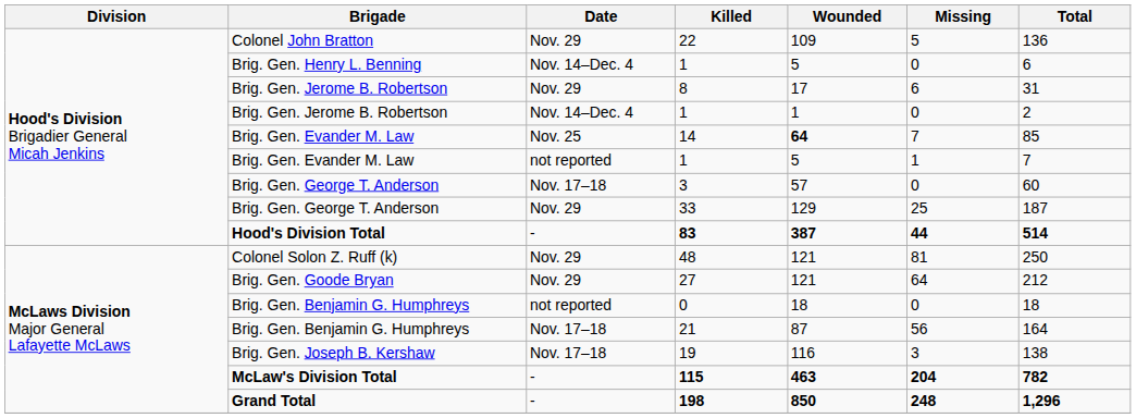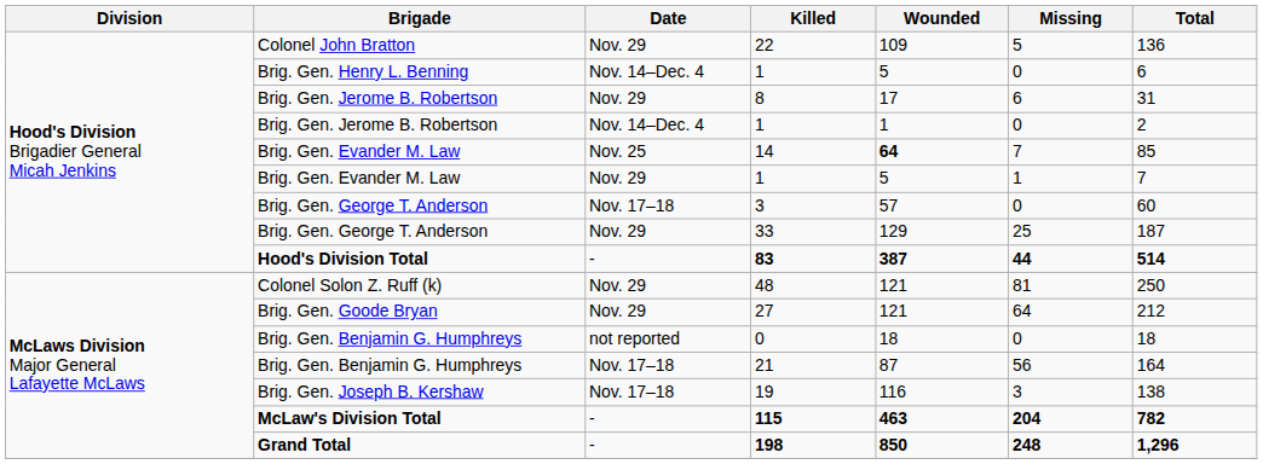 <table class="wikitable mw-collapsible mw-collapsed" style="text-align:left; width:60%;">
 <tr>
 <th width=12%>Division</th>
 <th width=16%>Brigade</th>
 <th width=8%>Date</th>
 <th width=6%>Killed</th>
 <th width=6%>Wounded</th>
 <th width=6%>Missing</th>
 <th width=6%>Total</th>
 </tr>
 <tr>
 <td rowspan=9><strong>Hood's Division</strong><br>Brigadier General<br><a href='#'>Micah Jenkins</a></td>
 <td>Colonel <a href='#'>John Bratton</a></td>
 <td>Nov. 29</td>
 <td>22</td>
 <td>109</td>
 <td>5</td>
 <td>136</td>
 </tr>
 <tr>
 <td>Brig. Gen. <a href='#'>Henry L. Benning</a></td>
 <td>Nov. 14–Dec. 4</td>
 <td>1</td>
 <td>5</td>
 <td>0</td>
 <td>6</td>
 </tr>
 <tr>
 <td>Brig. Gen. <a href='#'>Jerome B. Robertson</a></td>
 <td>Nov. 29</td>
 <td>8</td>
 <td>17</td>
 <td>6</td>
 <td>31</td>
 </tr>
 <tr>
 <td>Brig. Gen. Jerome B. Robertson</td>
 <td>Nov. 14–Dec. 4</td>
 <td>1</td>
 <td>1</td>
 <td>0</td>
 <td>2</td>
 </tr>
 <tr>
 <td>Brig. Gen. <a href='#'>Evander M. Law</a></td>
 <td>Nov. 25</td>
 <td>14</td>
 <td><strong>64</strong></td>
 <td>7</td>
 <td>85</td>
 </tr>
 <tr>
 <td>Brig. Gen. Evander M. Law</td>
-<td>not reported</td>
+<td>Nov. 29</td>
 <td>1</td>
 <td>5</td>
 <td>1</td>
 <td>7</td>
 </tr>
 <tr>
 <td>Brig. Gen. <a href='#'>George T. Anderson</a></td>
 <td>Nov. 17–18</td>
 <td>3</td>
 <td>57</td>
 <td>0</td>
 <td>60</td>
 </tr>
 <tr>
 <td>Brig. Gen. George T. Anderson</td>
 <td>Nov. 29</td>
 <td>33</td>
 <td>129</td>
 <td>25</td>
 <td>187</td>
 </tr>
 <tr>
 <td><strong>Hood's Division Total</strong></td>
 <td>-</td>
 <td><strong>83</strong></td>
 <td><strong>387</strong></td>
 <td><strong>44</strong></td>
 <td><strong>514</strong></td>
 </tr>
 <tr>
 <td rowspan=7><strong>McLaws Division</strong><br>Major General<br><a href='#'>Lafayette McLaws</a></td>
 <td>Colonel Solon Z. Ruff (k)</td>
 <td>Nov. 29</td>
 <td>48</td>
 <td>121</td>
 <td>81</td>
 <td>250</td>
 </tr>
 <tr>
 <td>Brig. Gen. <a href='#'>Goode Bryan</a></td>
 <td>Nov. 29</td>
 <td>27</td>
 <td>121</td>
 <td>64</td>
 <td>212</td>
 </tr>
 <tr>
 <td>Brig. Gen. <a href='#'>Benjamin G. Humphreys</a></td>
 <td>not reported</td>
 <td>0</td>
 <td>18</td>
 <td>0</td>
 <td>18</td>
 </tr>
 <tr>
 <td>Brig. Gen. Benjamin G. Humphreys</td>
 <td>Nov. 17–18</td>
 <td>21</td>
 <td>87</td>
 <td>56</td>
 <td>164</td>
 </tr>
 <tr>
 <td>Brig. Gen. <a href='#'>Joseph B. Kershaw</a></td>
 <td>Nov. 17–18</td>
 <td>19</td>
 <td>116</td>
 <td>3</td>
 <td>138</td>
 </tr>
 <tr>
 <td><strong>McLaw's Division Total</strong></td>
 <td>-</td>
 <td><strong>115</strong></td>
 <td><strong>463</strong></td>
 <td><strong>204</strong></td>
 <td><strong>782</strong></td>
 </tr>
 <tr>
 <td><strong>Grand Total</strong></td>
 <td>-</td>
 <td><strong>198</strong></td>
 <td><strong>850</strong></td>
 <td><strong>248</strong></td>
 <td><strong>1,296</strong></td>
 </tr>
 <tr>
 </tr>
 </table>
